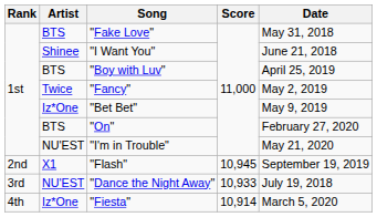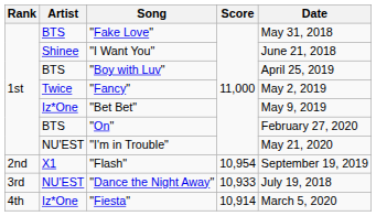 <table class="wikitable">
 <tr>
 <th style=text-align:center>Rank</th>
 <th style=text-align:center>Artist</th>
 <th style=text-align:center>Song</th>
 <th style=text-align:center>Score</th>
 <th style=text-align:center>Date</th>
 </tr>
 <tr>
 <td rowspan="7">1st</td>
 <td><a href='#'>BTS</a></td>
 <td>"<a href='#'>Fake Love</a>"</td>
 <td rowspan="7">11,000</td>
 <td>May 31, 2018</td>
 </tr>
 <tr>
 <td><a href='#'>Shinee</a></td>
 <td>"I Want You"</td>
 <td>June 21, 2018</td>
 </tr>
 <tr>
 <td>BTS</td>
 <td>"<a href='#'>Boy with Luv</a>"</td>
 <td>April 25, 2019</td>
 </tr>
 <tr>
 <td><a href='#'>Twice</a></td>
 <td>"<a href='#'>Fancy</a>"</td>
 <td>May 2, 2019</td>
 </tr>
 <tr>
 <td><a href='#'>Iz*One</a></td>
 <td>"Bet Bet"</td>
 <td>May 9, 2019</td>
 </tr>
 <tr>
 <td>BTS</td>
 <td>"<a href='#'>On</a>"</td>
 <td>February 27, 2020</td>
 </tr>
 <tr>
 <td>NU'EST</td>
 <td>"I'm in Trouble"</td>
 <td>May 21, 2020</td>
 </tr>
 <tr>
 <td>2nd</td>
 <td><a href='#'>X1</a></td>
 <td>"Flash"</td>
-<td>10,945</td>
+<td>10,954</td>
 <td>September 19, 2019</td>
 </tr>
 <tr>
 <td>3rd</td>
 <td><a href='#'>NU'EST</a></td>
 <td>"<a href='#'>Dance the Night Away</a>"</td>
 <td>10,933</td>
 <td>July 19, 2018</td>
 </tr>
 <tr>
 <td>4th</td>
 <td><a href='#'>Iz*One</a></td>
 <td>"<a href='#'>Fiesta</a>"</td>
 <td>10,914</td>
 <td>March 5, 2020</td>
 </tr>
 </table>
